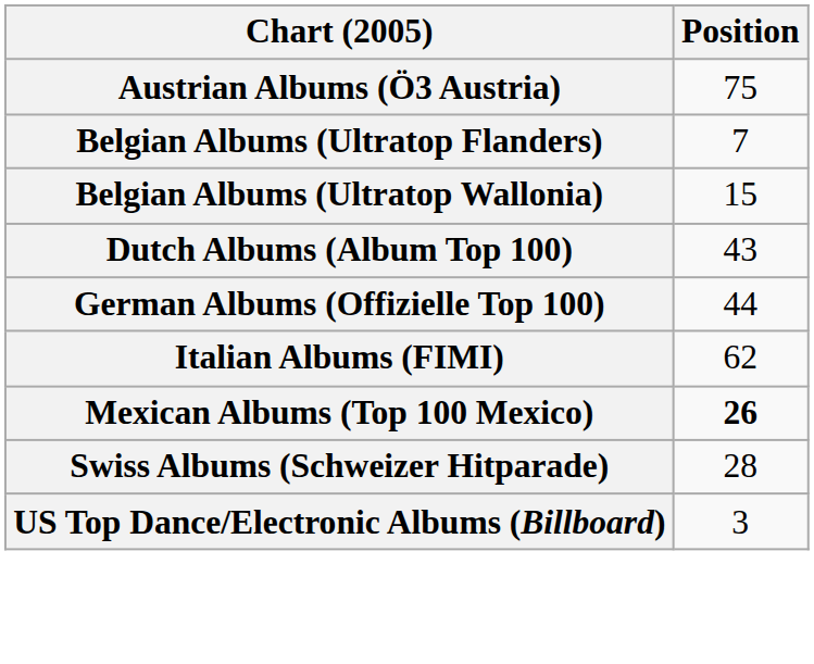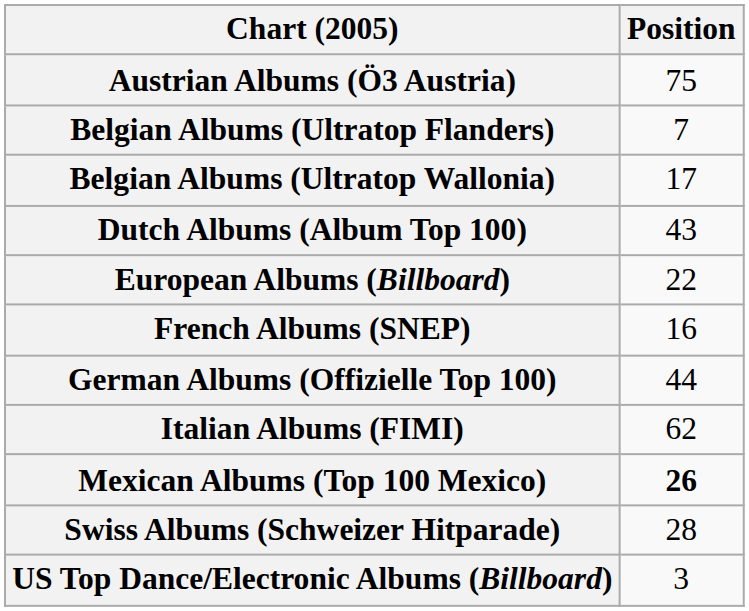 <table class="wikitable sortable plainrowheaders" style="text-align:center">
 <tr>
 <th scope="col">Chart (2005)</th>
 <th scope="col">Position</th>
 </tr>
 <tr>
 <th scope="row">Austrian Albums (Ö3 Austria)</th>
 <td>75</td>
 </tr>
 <tr>
 <th scope="row">Belgian Albums (Ultratop Flanders)</th>
 <td>7</td>
 </tr>
 <tr>
 <th scope="row">Belgian Albums (Ultratop Wallonia)</th>
-<td>15</td>
+<td>17</td>
 </tr>
 <tr>
 <th scope="row">Dutch Albums (Album Top 100)</th>
 <td>43</td>
+</tr>
+<tr>
+<th scope="row">European Albums (<em>Billboard</em>)</th>
+<td>22</td>
+</tr>
+<tr>
+<th scope="row">French Albums (SNEP)</th>
+<td>16</td>
 </tr>
 <tr>
 <th scope="row">German Albums (Offizielle Top 100)</th>
 <td>44</td>
 </tr>
 <tr>
 <th scope="row">Italian Albums (FIMI)</th>
 <td style="text-align:center;">62</td>
 </tr>
 <tr>
 <th scope="row">Mexican Albums (Top 100 Mexico)</th>
 <td style="text-align:center;"><strong>26</strong></td>
 </tr>
 <tr>
 <th scope="row">Swiss Albums (Schweizer Hitparade)</th>
 <td>28</td>
 </tr>
 <tr>
 <th scope="row">US Top Dance/Electronic Albums (<em>Billboard</em>)</th>
 <td>3</td>
 </tr>
 </table>
